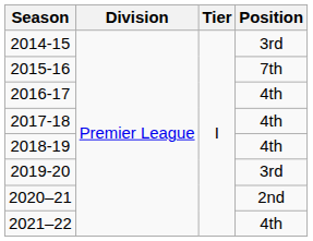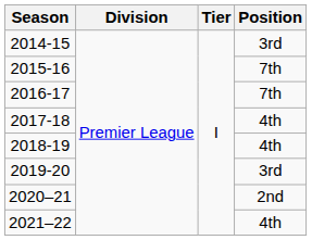 <table class="wikitable">
 <tr>
 <th>Season</th>
 <th>Division</th>
 <th>Tier</th>
 <th>Position</th>
 </tr>
 <tr align="center">
 <td>2014-15</td>
 <td rowspan=8 align="center"><a href='#'>Premier League</a></td>
 <td rowspan=8 align="center">I</td>
 <td>3rd</td>
 </tr>
 <tr align="center">
 <td>2015-16</td>
 <td>7th</td>
 </tr>
 <tr align="center">
 <td>2016-17</td>
-<td>4th</td>
+<td>7th</td>
 </tr>
 <tr align="center">
 <td>2017-18</td>
 <td>4th</td>
 </tr>
 <tr align="center">
 <td>2018-19</td>
 <td>4th</td>
 </tr>
 <tr align="center">
 <td>2019-20</td>
 <td>3rd</td>
 </tr>
 <tr align="center">
 <td>2020–21</td>
 <td>2nd</td>
 </tr>
 <tr align="center">
 <td>2021–22</td>
 <td>4th</td>
 </tr>
 </table>
